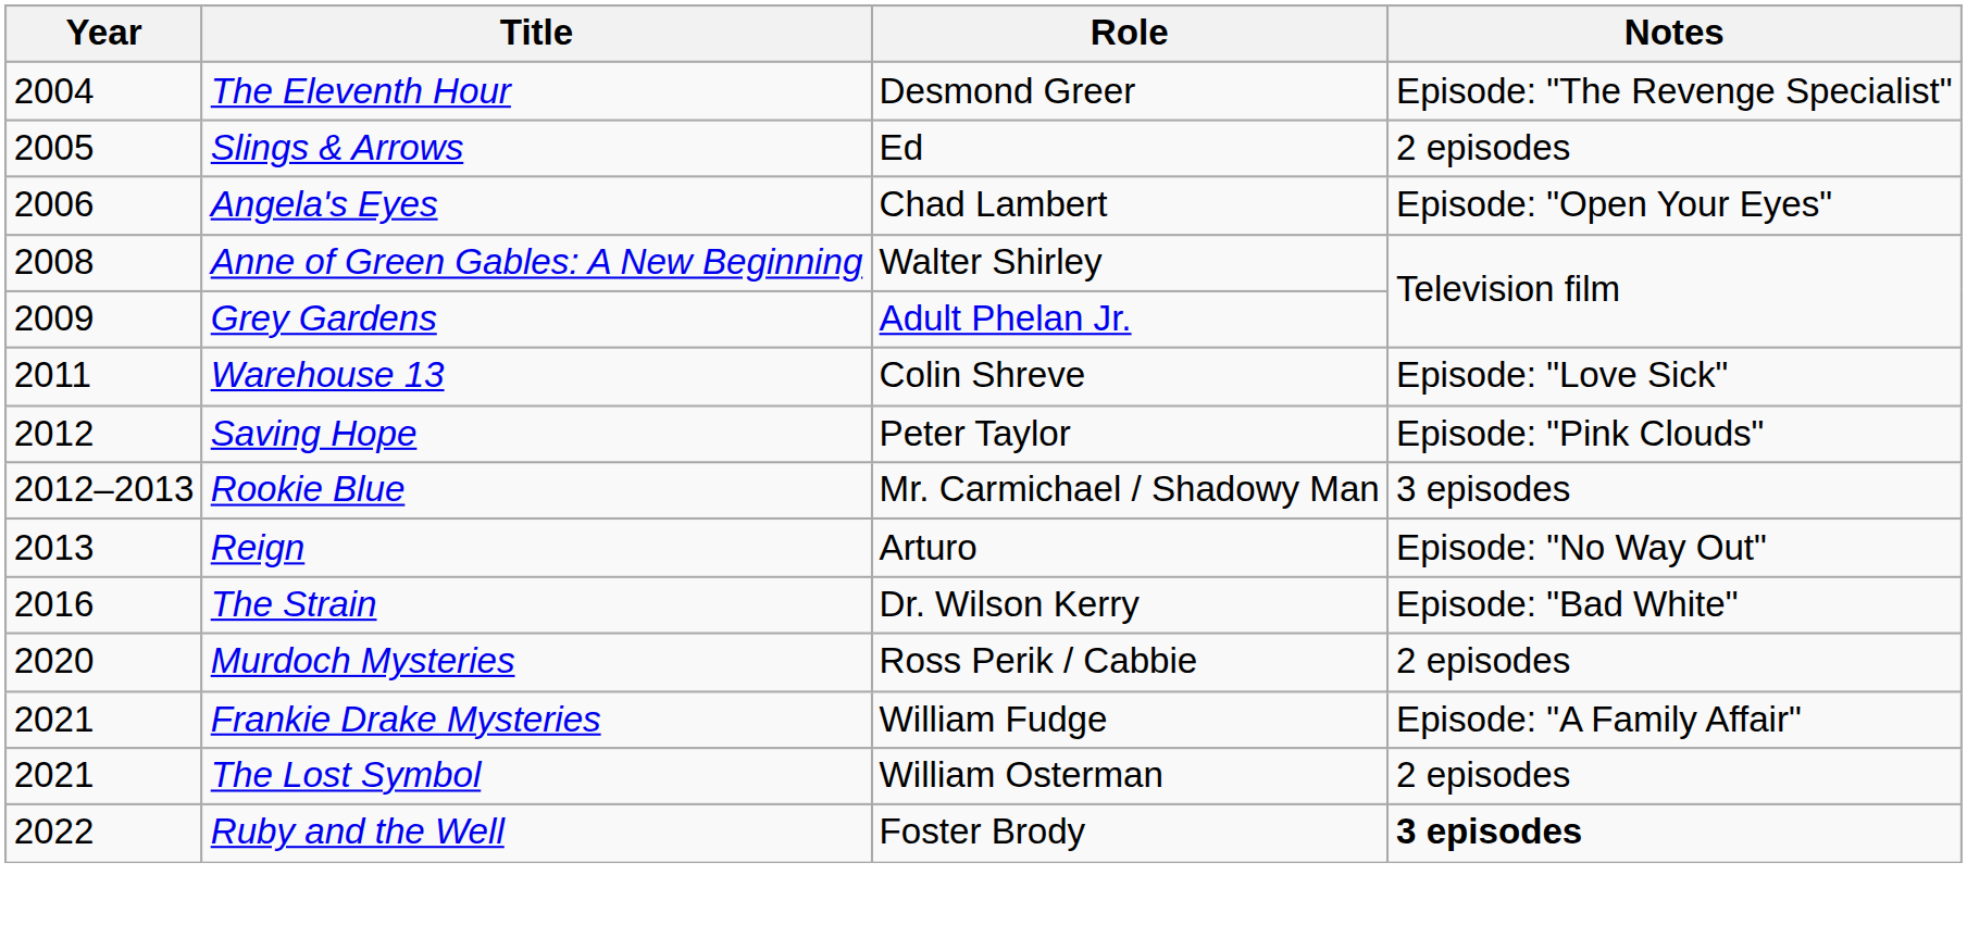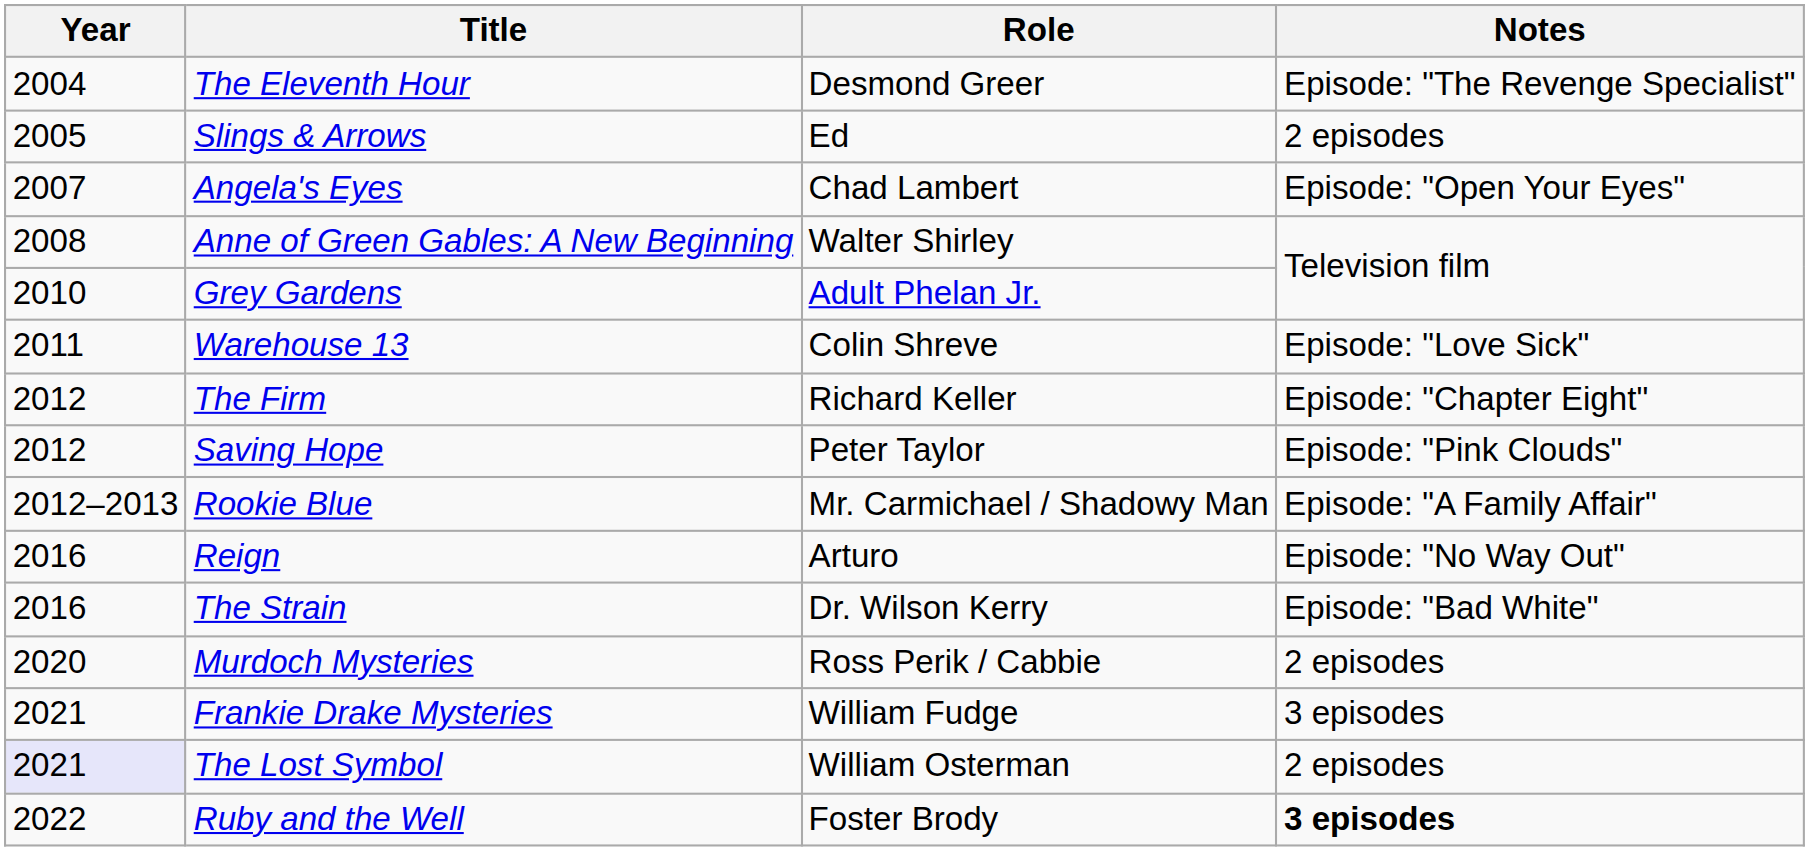 <table class="wikitable sortable">
 <tr>
 <th>Year</th>
 <th>Title</th>
 <th>Role</th>
 <th class="unsortable">Notes</th>
 </tr>
 <tr>
 <td>2004</td>
 <td data-sort-value="Eleventh Hour, The"><a href='#'><em>The Eleventh Hour</em></a></td>
 <td>Desmond Greer</td>
 <td>Episode: "The Revenge Specialist"</td>
 </tr>
 <tr>
 <td>2005</td>
 <td><em><a href='#'>Slings & Arrows</a></em></td>
 <td>Ed</td>
 <td>2 episodes</td>
 </tr>
 <tr>
-<td>2006</td>
+<td>2007</td>
 <td><em><a href='#'>Angela's Eyes</a></em></td>
 <td>Chad Lambert</td>
 <td>Episode: "Open Your Eyes"</td>
 </tr>
 <tr>
 <td>2008</td>
 <td><em><a href='#'>Anne of Green Gables: A New Beginning</a></em></td>
 <td>Walter Shirley</td>
 <td rowspan="2">Television film</td>
 </tr>
 <tr>
-<td>2009</td>
+<td>2010</td>
 <td><a href='#'><em>Grey Gardens</em></a></td>
 <td><a href='#'>Adult Phelan Jr.</a></td>
 </tr>
 <tr>
 <td>2011</td>
 <td><em><a href='#'>Warehouse 13</a></em></td>
 <td>Colin Shreve</td>
 <td>Episode: "Love Sick"</td>
 </tr>
 <tr>
 <td>2012</td>
+<td data-sort-value="Firm, The"><a href='#'><em>The Firm</em></a></td>
+<td>Richard Keller</td>
+<td>Episode: "Chapter Eight"</td>
+</tr>
+<tr>
+<td>2012</td>
 <td><em><a href='#'>Saving Hope</a></em></td>
 <td>Peter Taylor</td>
 <td>Episode: "Pink Clouds"</td>
 </tr>
 <tr>
 <td>2012–2013</td>
 <td><em><a href='#'>Rookie Blue</a></em></td>
 <td>Mr. Carmichael / Shadowy Man</td>
-<td>3 episodes</td>
+<td>Episode: "A Family Affair"</td>
 </tr>
 <tr>
-<td>2013</td>
+<td>2016</td>
 <td><a href='#'><em>Reign</em></a></td>
 <td>Arturo</td>
 <td>Episode: "No Way Out"</td>
 </tr>
 <tr>
 <td>2016</td>
 <td data-sort-value="Strain, The"><a href='#'><em>The Strain</em></a></td>
 <td>Dr. Wilson Kerry</td>
 <td>Episode: "Bad White"</td>
 </tr>
 <tr>
 <td>2020</td>
 <td><em><a href='#'>Murdoch Mysteries</a></em></td>
 <td>Ross Perik / Cabbie</td>
 <td>2 episodes</td>
 </tr>
 <tr>
 <td>2021</td>
 <td><em><a href='#'>Frankie Drake Mysteries</a></em></td>
 <td>William Fudge</td>
-<td>Episode: "A Family Affair"</td>
+<td>3 episodes</td>
 </tr>
 <tr>
-<td>2021</td>
+<td style="background: lavender;">2021</td>
 <td data-sort-value="Lost Symbol, The"><a href='#'><em>The Lost Symbol</em></a></td>
 <td>William Osterman</td>
 <td>2 episodes</td>
 </tr>
 <tr>
 <td>2022</td>
 <td><em><a href='#'>Ruby and the Well</a></em></td>
 <td>Foster Brody</td>
 <td><strong>3 episodes</strong></td>
 </tr>
 </table>
